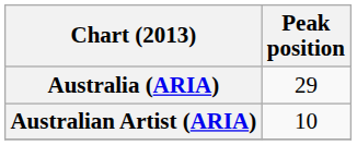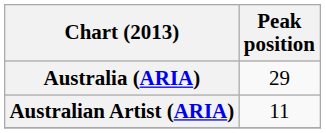 <table class="wikitable sortable plainrowheaders" style="text-align:center">
 <tr>
 <th>Chart (2013)</th>
 <th>Peak<br>position</th>
 </tr>
 <tr>
 <th scope="row">Australia (<a href='#'>ARIA</a>)</th>
 <td>29</td>
 </tr>
 <tr>
 <th scope="row">Australian Artist (<a href='#'>ARIA</a>)</th>
-<td>10</td>
+<td>11</td>
 </tr>
 <tr>
 </tr>
 </table>
